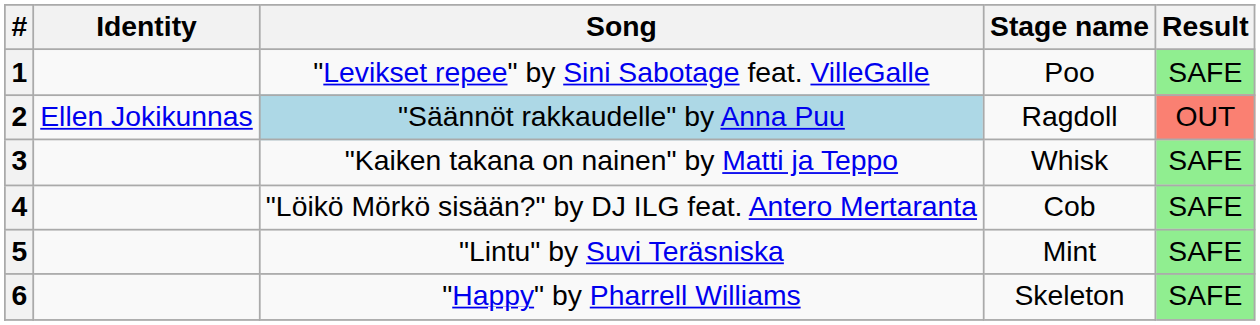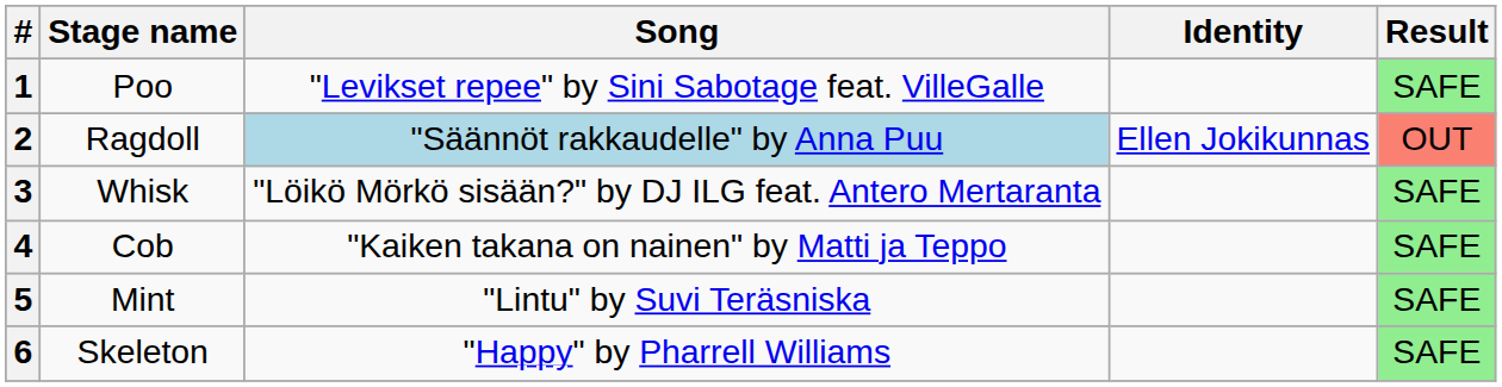 <table class="wikitable plainrowheaders" style="text-align: center;">
 <tr>
 <th>#</th>
+<th>Stage name</th>
+<th>Song</th>
 <th>Identity</th>
-<th>Song</th>
-<th>Stage name</th>
 <th>Result</th>
 </tr>
 <tr>
 <th>1</th>
+<td>Poo</td>
+<td>"<a href='#'>Levikset repee</a>" by <a href='#'>Sini Sabotage</a> feat. <a href='#'>VilleGalle</a></td>
 <td></td>
-<td>"<a href='#'>Levikset repee</a>" by <a href='#'>Sini Sabotage</a> feat. <a href='#'>VilleGalle</a></td>
-<td>Poo</td>
 <td bgcolor="lightgreen">SAFE</td>
 </tr>
 <tr>
 <th>2</th>
+<td>Ragdoll</td>
+<td style="background: lightblue;">"Säännöt rakkaudelle" by <a href='#'>Anna Puu</a></td>
 <td><a href='#'>Ellen Jokikunnas</a></td>
-<td style="background: lightblue;">"Säännöt rakkaudelle" by <a href='#'>Anna Puu</a></td>
-<td>Ragdoll</td>
 <td bgcolor="salmon">OUT</td>
 </tr>
 <tr>
 <th>3</th>
+<td>Whisk</td>
+<td>"Löikö Mörkö sisään?" by DJ ILG feat. <a href='#'>Antero Mertaranta</a></td>
 <td></td>
-<td>"Kaiken takana on nainen" by <a href='#'>Matti ja Teppo</a></td>
-<td>Whisk</td>
 <td bgcolor="lightgreen">SAFE</td>
 </tr>
 <tr>
 <th>4</th>
+<td>Cob</td>
+<td>"Kaiken takana on nainen" by <a href='#'>Matti ja Teppo</a></td>
 <td></td>
-<td>"Löikö Mörkö sisään?" by DJ ILG feat. <a href='#'>Antero Mertaranta</a></td>
-<td>Cob</td>
 <td bgcolor="lightgreen">SAFE</td>
 </tr>
 <tr>
 <th>5</th>
+<td>Mint</td>
+<td>"Lintu" by <a href='#'>Suvi Teräsniska</a></td>
 <td></td>
-<td>"Lintu" by <a href='#'>Suvi Teräsniska</a></td>
-<td>Mint</td>
 <td bgcolor="lightgreen">SAFE</td>
 </tr>
 <tr>
 <th>6</th>
+<td>Skeleton</td>
+<td>"<a href='#'>Happy</a>" by <a href='#'>Pharrell Williams</a></td>
 <td></td>
-<td>"<a href='#'>Happy</a>" by <a href='#'>Pharrell Williams</a></td>
-<td>Skeleton</td>
 <td bgcolor="lightgreen">SAFE</td>
 </tr>
 </table>
